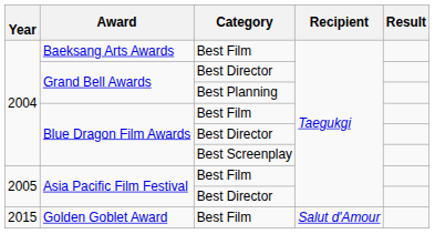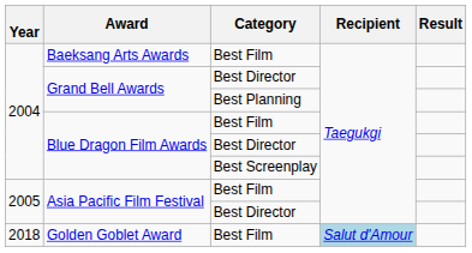 <table class="wikitable">
 <tr>
 <th><br>Year</th>
 <th>Award</th>
 <th>Category</th>
 <th>Recipient</th>
 <th>Result</th>
 </tr>
 <tr>
 <td rowspan="6">2004</td>
 <td><a href='#'>Baeksang Arts Awards</a></td>
 <td>Best Film</td>
 <td rowspan="8"><em><a href='#'>Taegukgi</a></em></td>
 <td></td>
 </tr>
 <tr>
 <td rowspan="2"><a href='#'>Grand Bell Awards</a></td>
 <td>Best Director</td>
 <td></td>
 </tr>
 <tr>
 <td>Best Planning</td>
 <td></td>
 </tr>
 <tr>
 <td rowspan="3"><a href='#'>Blue Dragon Film Awards</a></td>
 <td>Best Film</td>
 <td></td>
 </tr>
 <tr>
 <td>Best Director</td>
 <td></td>
 </tr>
 <tr>
 <td>Best Screenplay</td>
 <td></td>
 </tr>
 <tr>
 <td rowspan="2">2005</td>
 <td rowspan="2"><a href='#'>Asia Pacific Film Festival</a></td>
 <td>Best Film</td>
 <td></td>
 </tr>
 <tr>
 <td>Best Director</td>
 <td></td>
 </tr>
 <tr>
-<td>2015</td>
+<td>2018</td>
 <td><a href='#'>Golden Goblet Award</a></td>
 <td>Best Film</td>
-<td><em><a href='#'>Salut d'Amour</a></em></td>
+<td style="background: lightblue;"><em><a href='#'>Salut d'Amour</a></em></td>
 <td></td>
 </tr>
 </table>
